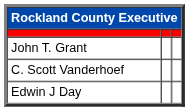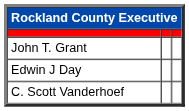 <table style="float:left;"  border="4" cellspacing="0" cellpadding="4">
 <tr>
 <th colspan="3"  style="text-align:center; background:#0047ab; color:#fff;">Rockland County Executive</th>
 </tr>
 <tr>
 <th style="background:red; text-align:center; color:#fff;"></th>
 <th style="background:red; text-align:center; color:#fff;"></th>
 <th style="background:red; text-align:center; color:#fff;"></th>
 </tr>
 <tr>
 </tr>
 <tr>
 <td>John T. Grant</td>
 <td></td>
 <td></td>
 </tr>
 <tr>
 </tr>
 <tr>
+<td>Edwin J Day</td>
+<td></td>
+<td></td>
+</tr>
+<tr>
+</tr>
+<tr>
 <td>C. Scott Vanderhoef</td>
 <td></td>
 <td></td>
 </tr>
 <tr>
 </tr>
-<tr>
-<td>Edwin J Day</td>
-<td></td>
-<td></td>
-</tr>
-<tr>
-</tr>
 </table>
